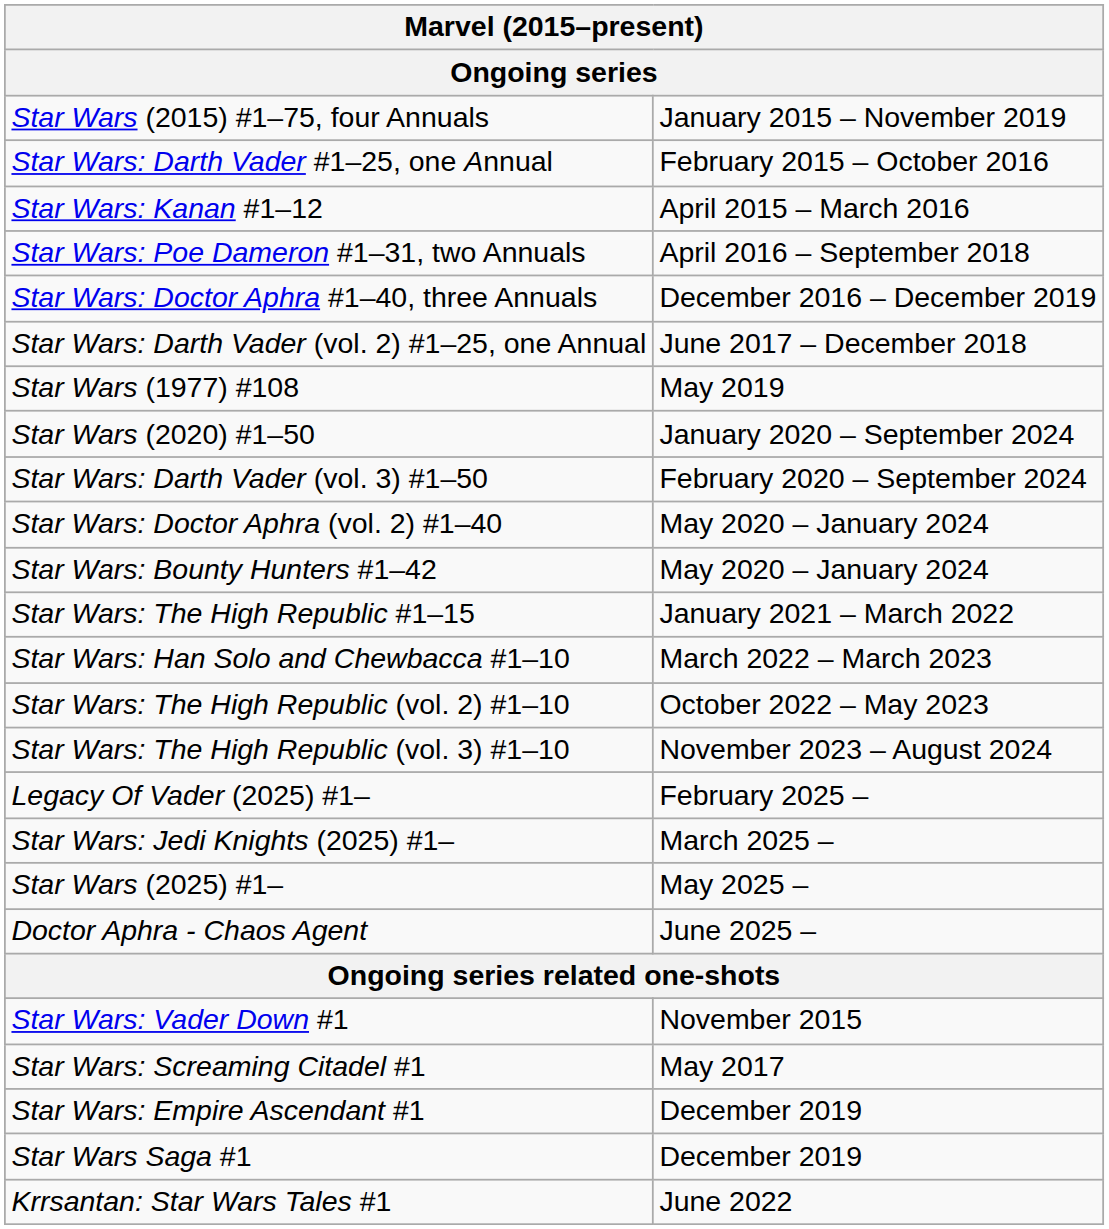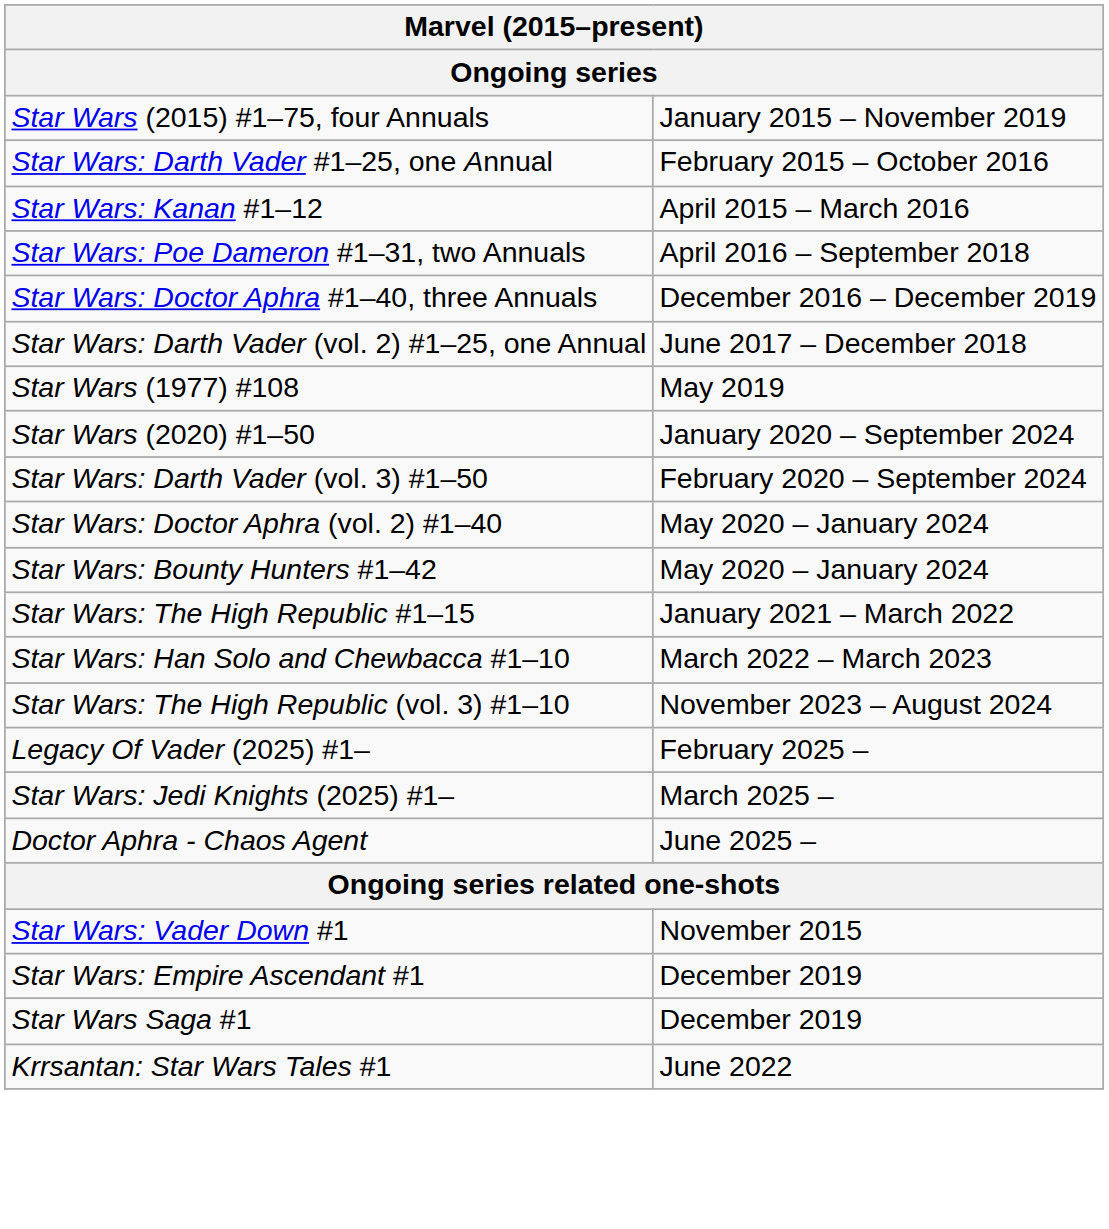 <table class="wikitable">
 <tr>
 <th colspan="2">Marvel (2015–present)</th>
 </tr>
 <tr>
 <th colspan="2">Ongoing series</th>
 </tr>
 <tr>
 <td><em><a href='#'>Star Wars</a></em> (2015) #1–75, four Annuals</td>
 <td>January 2015 – November 2019</td>
 </tr>
 <tr>
 <td><em><a href='#'>Star Wars: Darth Vader</a></em> #1–25, one <em>A</em>nnual</td>
 <td>February 2015 – October 2016</td>
 </tr>
 <tr>
 <td><em><a href='#'>Star Wars: Kanan</a></em> #1–12</td>
 <td>April 2015 – March 2016</td>
 </tr>
 <tr>
 <td><em><a href='#'>Star Wars: Poe Dameron</a></em> #1–31, two Annuals</td>
 <td>April 2016 – September 2018</td>
 </tr>
 <tr>
 <td><em><a href='#'>Star Wars: Doctor Aphra</a></em> #1–40, three Annuals</td>
 <td>December 2016 – December 2019</td>
 </tr>
 <tr>
 <td><em>Star Wars: Darth Vader</em> (vol. 2) #1–25, one Annual</td>
 <td>June 2017 – December 2018</td>
 </tr>
 <tr>
 <td><em>Star Wars</em> (1977) #108</td>
 <td>May 2019</td>
 </tr>
 <tr>
 <td><em>Star Wars</em> (2020) #1–50</td>
 <td>January 2020 – September 2024</td>
 </tr>
 <tr>
 <td><em>Star Wars: Darth Vader</em> (vol. 3) #1–50</td>
 <td>February 2020 – September 2024</td>
 </tr>
 <tr>
 <td><em>Star Wars: Doctor Aphra</em> (vol. 2) #1–40</td>
 <td>May 2020 – January 2024</td>
 </tr>
 <tr>
 <td><em>Star Wars: Bounty Hunters</em> #1–42</td>
 <td>May 2020 – January 2024</td>
 </tr>
 <tr>
 <td><em>Star Wars: The High Republic</em> #1–15</td>
 <td>January 2021 – March 2022</td>
 </tr>
 <tr>
 <td><em>Star Wars: Han Solo and Chewbacca</em> #1–10</td>
 <td>March 2022 – March 2023</td>
 </tr>
 <tr>
-<td><em>Star Wars: The High Republic</em> (vol. 2) #1–10</td>
-<td>October 2022 – May 2023</td>
-</tr>
-<tr>
 <td><em>Star Wars: The High Republic</em> (vol. 3) #1–10</td>
 <td>November 2023 – August 2024</td>
 </tr>
 <tr>
 <td><em>Legacy Of Vader</em> (2025) #1–</td>
 <td>February 2025 –</td>
 </tr>
 <tr>
 <td><em>Star Wars: Jedi Knights</em> (2025) #1–</td>
 <td>March 2025 –</td>
 </tr>
 <tr>
-<td><em>Star Wars</em> (2025) #1–</td>
-<td>May 2025 –</td>
-</tr>
-<tr>
 <td><em>Doctor Aphra - Chaos Agent</em></td>
 <td>June 2025 –</td>
 </tr>
 <tr>
 <th colspan="2">Ongoing series related one-shots</th>
 </tr>
 <tr>
 <td><em><a href='#'>Star Wars: Vader Down</a></em> #1</td>
 <td>November 2015</td>
-</tr>
-<tr>
-<td><em>Star Wars: Screaming Citadel</em> #1</td>
-<td>May 2017</td>
 </tr>
 <tr>
 <td><em>Star Wars: Empire Ascendant</em> #1</td>
 <td>December 2019</td>
 </tr>
 <tr>
 <td><em>Star Wars Saga</em> #1</td>
 <td>December 2019</td>
 </tr>
 <tr>
 <td><em>Krrsantan: Star Wars Tales</em> #1</td>
 <td>June 2022 </td>
 </tr>
 </table>
